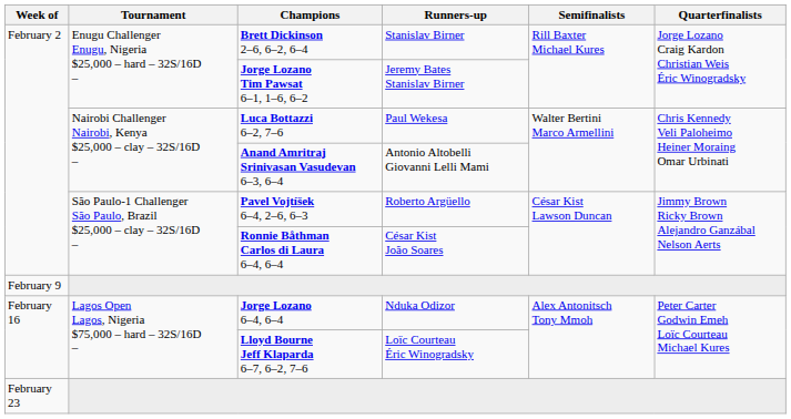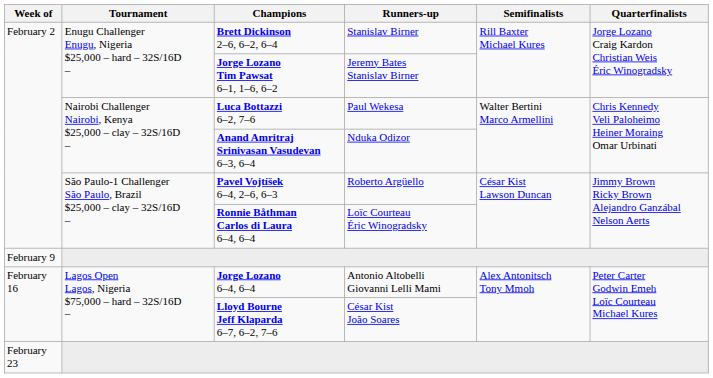 <table class="wikitable" style="font-size:85%;">
 <tr>
 <th width="75">Week of</th>
 <th width="250">Tournament</th>
 <th width="210">Champions</th>
 <th width="210">Runners-up</th>
 <th width="170">Semifinalists</th>
 <th width="170">Quarterfinalists</th>
 </tr>
 <tr valign="top">
 <td rowspan="6">February 2</td>
 <td rowspan="2">Enugu Challenger<br> <a href='#'>Enugu</a>, Nigeria<br>$25,000 – hard – 32S/16D<br>  – </td>
 <td> <strong><a href='#'>Brett Dickinson</a></strong> <br>2–6, 6–2, 6–4</td>
 <td> <a href='#'>Stanislav Birner</a></td>
 <td rowspan="2"> <a href='#'>Rill Baxter</a> <br>  <a href='#'>Michael Kures</a></td>
 <td rowspan="2"> <a href='#'>Jorge Lozano</a> <br>  Craig Kardon <br> <a href='#'>Christian Weis</a> <br>  <a href='#'>Éric Winogradsky</a></td>
 </tr>
 <tr valign="top">
 <td> <strong><a href='#'>Jorge Lozano</a></strong> <br> <strong><a href='#'>Tim Pawsat</a></strong><br>6–1, 1–6, 6–2</td>
 <td> <a href='#'>Jeremy Bates</a> <br> <a href='#'>Stanislav Birner</a></td>
 </tr>
 <tr valign="top">
 <td rowspan="2">Nairobi Challenger<br> <a href='#'>Nairobi</a>, Kenya<br>$25,000 – clay – 32S/16D<br>  – </td>
 <td> <strong><a href='#'>Luca Bottazzi</a></strong> <br>6–2, 7–6</td>
 <td> <a href='#'>Paul Wekesa</a></td>
 <td rowspan="2"> Walter Bertini <br>  <a href='#'>Marco Armellini</a></td>
 <td rowspan="2"> <a href='#'>Chris Kennedy</a> <br> <a href='#'>Veli Paloheimo</a> <br> <a href='#'>Heiner Moraing</a> <br>  Omar Urbinati</td>
 </tr>
 <tr valign="top">
 <td> <strong><a href='#'>Anand Amritraj</a></strong> <br> <strong><a href='#'>Srinivasan Vasudevan</a></strong><br>6–3, 6–4</td>
-<td> Antonio Altobelli <br>  Giovanni Lelli Mami</td>
+<td> <a href='#'>Nduka Odizor</a></td>
 </tr>
 <tr valign="top">
 <td rowspan="2">São Paulo-1 Challenger<br> <a href='#'>São Paulo</a>, Brazil<br>$25,000 – clay – 32S/16D<br>  – </td>
 <td> <strong><a href='#'>Pavel Vojtíšek</a></strong> <br>6–4, 2–6, 6–3</td>
 <td> <a href='#'>Roberto Argüello</a></td>
 <td rowspan="2"> <a href='#'>César Kist</a> <br>  <a href='#'>Lawson Duncan</a></td>
 <td rowspan="2"> <a href='#'>Jimmy Brown</a> <br>  <a href='#'>Ricky Brown</a> <br>  <a href='#'>Alejandro Ganzábal</a> <br>  <a href='#'>Nelson Aerts</a></td>
 </tr>
 <tr valign="top">
 <td> <strong><a href='#'>Ronnie Båthman</a></strong> <br> <strong><a href='#'>Carlos di Laura</a></strong><br>6–4, 6–4</td>
-<td> <a href='#'>César Kist</a> <br>  <a href='#'>João Soares</a></td>
+<td> <a href='#'>Loïc Courteau</a> <br>  <a href='#'>Éric Winogradsky</a></td>
 </tr>
 <tr valign="top">
 <td rowspan="1">February 9</td>
 <td colspan="5" bgcolor="#ededed"></td>
 </tr>
 <tr valign="top">
 <td rowspan="2">February 16</td>
 <td rowspan="2"><a href='#'>Lagos Open</a><br> <a href='#'>Lagos</a>, Nigeria<br>$75,000 – hard – 32S/16D<br>  – </td>
 <td> <strong><a href='#'>Jorge Lozano</a></strong> <br>6–4, 6–4</td>
-<td> <a href='#'>Nduka Odizor</a></td>
+<td> Antonio Altobelli <br>  Giovanni Lelli Mami</td>
 <td rowspan="2"> <a href='#'>Alex Antonitsch</a> <br>  <a href='#'>Tony Mmoh</a></td>
 <td rowspan="2"> <a href='#'>Peter Carter</a> <br> <a href='#'>Godwin Emeh</a> <br> <a href='#'>Loïc Courteau</a> <br>  <a href='#'>Michael Kures</a></td>
 </tr>
 <tr valign="top">
 <td> <strong><a href='#'>Lloyd Bourne</a></strong> <br> <strong><a href='#'>Jeff Klaparda</a></strong><br>6–7, 6–2, 7–6</td>
-<td> <a href='#'>Loïc Courteau</a> <br>  <a href='#'>Éric Winogradsky</a></td>
+<td> <a href='#'>César Kist</a> <br>  <a href='#'>João Soares</a></td>
 </tr>
 <tr valign="top">
 <td rowspan="1">February 23</td>
 <td colspan="5" bgcolor="#ededed"></td>
 </tr>
 </table>
